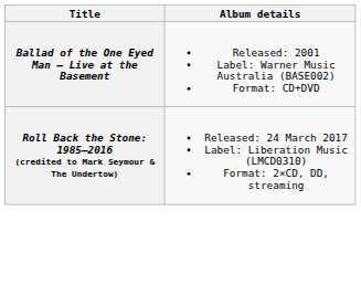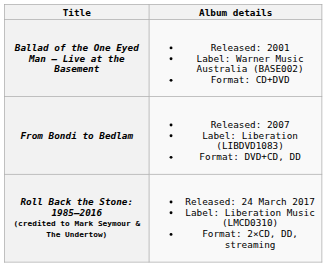 <table class="wikitable plainrowheaders" style="text-align:center;" border="1">
 <tr>
 <th scope="col" style="width:15em;">Title</th>
 <th scope="col" style="width:18em;">Album details</th>
 </tr>
 <tr>
 <th scope="row"><em>Ballad of the One Eyed Man – Live at the Basement</em></th>
 <td><br><ul><li>Released: 2001</li><li>Label: Warner Music Australia (BASE002)</li><li>Format: CD+DVD</li></ul></td>
 </tr>
 <tr>
+<th scope="row"><em>From Bondi to Bedlam</em></th>
+<td><br><ul><li>Released: 2007</li><li>Label: Liberation (LIBDVD1083)</li><li>Format: DVD+CD, DD</li></ul></td>
+</tr>
+<tr>
 <th scope="row"><em>Roll Back the Stone: 1985–2016</em> <br><small>(credited to Mark Seymour & The Undertow)</small></th>
 <td><br><ul><li>Released: 24 March 2017</li><li>Label: Liberation Music (LMCD0310)</li><li>Format: 2×CD, DD, streaming</li></ul></td>
 </tr>
 </table>
